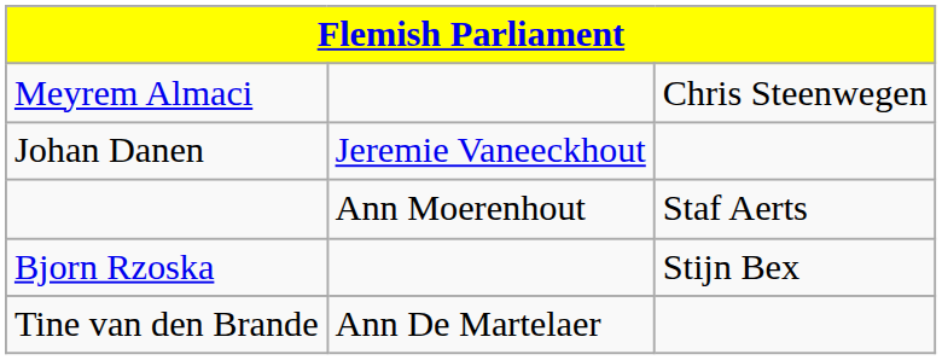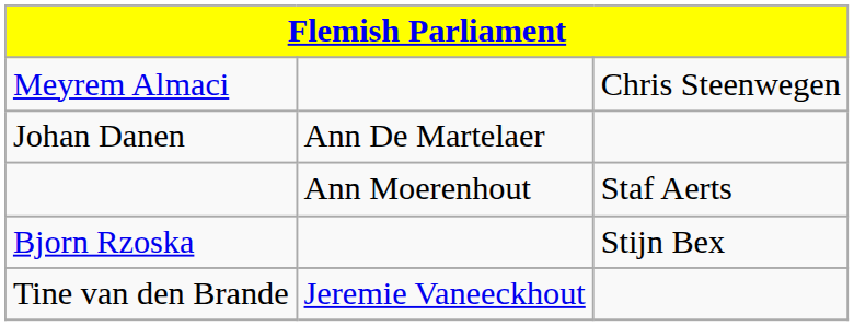 <table class="wikitable">
 <tr>
 <th style="background:Yellow;" colspan="4"><a href='#'>Flemish Parliament</a></th>
 </tr>
 <tr>
 <td> <a href='#'>Meyrem Almaci</a></td>
 <td> </td>
 <td> Chris Steenwegen</td>
 </tr>
 <tr>
 <td> Johan Danen</td>
-<td> <a href='#'>Jeremie Vaneeckhout</a></td>
+<td> Ann De Martelaer</td>
 <td> </td>
 </tr>
 <tr>
 <td> </td>
 <td> Ann Moerenhout</td>
 <td> Staf Aerts</td>
 </tr>
 <tr>
 <td> <a href='#'>Bjorn Rzoska</a></td>
 <td> </td>
 <td> Stijn Bex</td>
 </tr>
 <tr>
 <td> Tine van den Brande</td>
-<td> Ann De Martelaer</td>
+<td> <a href='#'>Jeremie Vaneeckhout</a></td>
 <td></td>
 </tr>
 </table>
